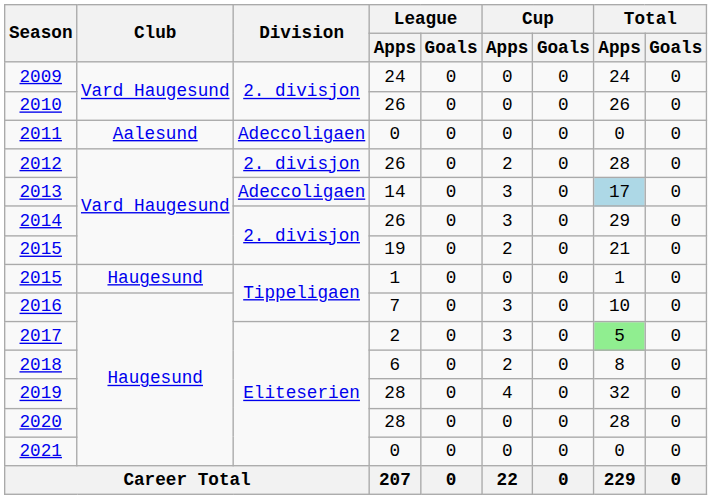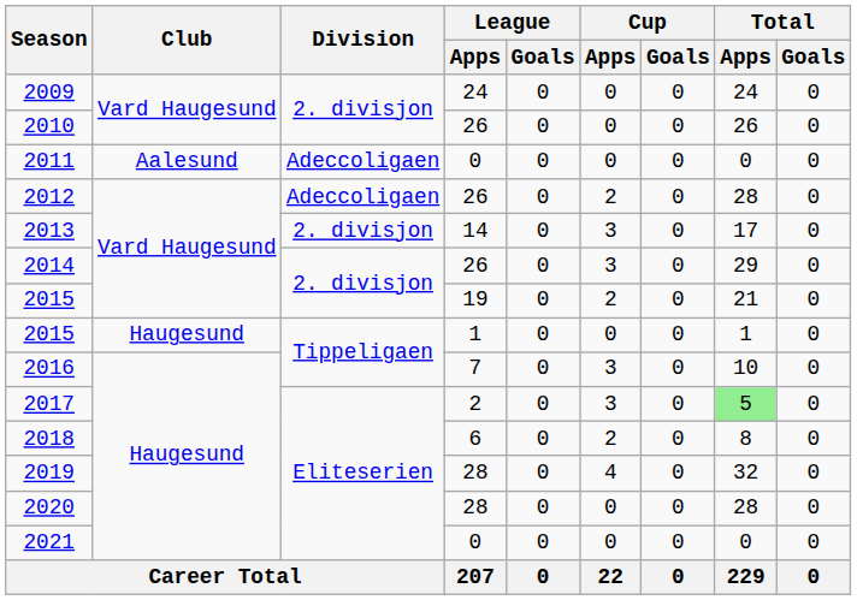 <table class="wikitable" style="text-align: center;">
 <tr>
 <th rowspan="2">Season</th>
 <th rowspan="2">Club</th>
 <th rowspan="2">Division</th>
 <th colspan="2">League</th>
 <th colspan="2">Cup</th>
 <th colspan="2">Total</th>
 </tr>
 <tr>
 <th>Apps</th>
 <th>Goals</th>
 <th>Apps</th>
 <th>Goals</th>
 <th>Apps</th>
 <th>Goals</th>
 </tr>
 <tr>
 <td><a href='#'>2009</a></td>
 <td rowspan="2" valign="center"><a href='#'>Vard Haugesund</a></td>
 <td rowspan="2" valign="center"><a href='#'>2. divisjon</a></td>
 <td>24</td>
 <td>0</td>
 <td>0</td>
 <td>0</td>
 <td>24</td>
 <td>0</td>
 </tr>
 <tr>
 <td><a href='#'>2010</a></td>
 <td>26</td>
 <td>0</td>
 <td>0</td>
 <td>0</td>
 <td>26</td>
 <td>0</td>
 </tr>
 <tr>
 <td><a href='#'>2011</a></td>
 <td rowspan="1" valign="center"><a href='#'>Aalesund</a></td>
 <td rowspan="1" valign="center"><a href='#'>Adeccoligaen</a></td>
 <td>0</td>
 <td>0</td>
 <td>0</td>
 <td>0</td>
 <td>0</td>
 <td>0</td>
 </tr>
 <tr>
 <td><a href='#'>2012</a></td>
 <td rowspan="4" valign="center"><a href='#'>Vard Haugesund</a></td>
-<td rowspan="1" valign="center"><a href='#'>2. divisjon</a></td>
+<td rowspan="1" valign="center"><a href='#'>Adeccoligaen</a></td>
 <td>26</td>
 <td>0</td>
 <td>2</td>
 <td>0</td>
 <td>28</td>
 <td>0</td>
 </tr>
 <tr>
 <td><a href='#'>2013</a></td>
-<td rowspan="1" valign="center"><a href='#'>Adeccoligaen</a></td>
+<td rowspan="1" valign="center"><a href='#'>2. divisjon</a></td>
 <td>14</td>
 <td>0</td>
 <td>3</td>
 <td>0</td>
-<td style="background: lightblue;">17</td>
+<td>17</td>
 <td>0</td>
 </tr>
 <tr>
 <td><a href='#'>2014</a></td>
 <td rowspan="2" valign="center"><a href='#'>2. divisjon</a></td>
 <td>26</td>
 <td>0</td>
 <td>3</td>
 <td>0</td>
 <td>29</td>
 <td>0</td>
 </tr>
 <tr>
 <td><a href='#'>2015</a></td>
 <td>19</td>
 <td>0</td>
 <td>2</td>
 <td>0</td>
 <td>21</td>
 <td>0</td>
 </tr>
 <tr>
 <td><a href='#'>2015</a></td>
 <td rowspan="1" valign="center"><a href='#'>Haugesund</a></td>
 <td rowspan="2" valign="center"><a href='#'>Tippeligaen</a></td>
 <td>1</td>
 <td>0</td>
 <td>0</td>
 <td>0</td>
 <td>1</td>
 <td>0</td>
 </tr>
 <tr>
 <td><a href='#'>2016</a></td>
 <td rowspan="6" valign="center"><a href='#'>Haugesund</a></td>
 <td>7</td>
 <td>0</td>
 <td>3</td>
 <td>0</td>
 <td>10</td>
 <td>0</td>
 </tr>
 <tr>
 <td><a href='#'>2017</a></td>
 <td rowspan="5" valign="center"><a href='#'>Eliteserien</a></td>
 <td>2</td>
 <td>0</td>
 <td>3</td>
 <td>0</td>
 <td style="background: lightgreen;">5</td>
 <td>0</td>
 </tr>
 <tr>
 <td><a href='#'>2018</a></td>
 <td>6</td>
 <td>0</td>
 <td>2</td>
 <td>0</td>
 <td>8</td>
 <td>0</td>
 </tr>
 <tr>
 <td><a href='#'>2019</a></td>
 <td>28</td>
 <td>0</td>
 <td>4</td>
 <td>0</td>
 <td>32</td>
 <td>0</td>
 </tr>
 <tr>
 <td><a href='#'>2020</a></td>
 <td>28</td>
 <td>0</td>
 <td>0</td>
 <td>0</td>
 <td>28</td>
 <td>0</td>
 </tr>
 <tr>
 <td><a href='#'>2021</a></td>
 <td>0</td>
 <td>0</td>
 <td>0</td>
 <td>0</td>
 <td>0</td>
 <td>0</td>
 </tr>
 <tr>
 <th colspan="3">Career Total</th>
 <th>207</th>
 <th>0</th>
 <th>22</th>
 <th>0</th>
 <th>229</th>
 <th>0</th>
 </tr>
 </table>
